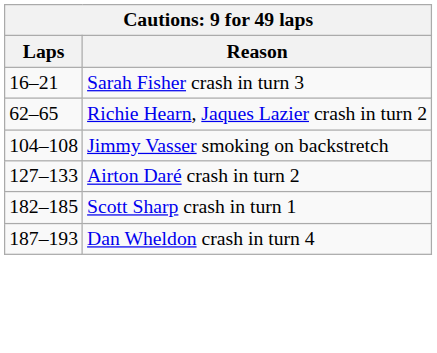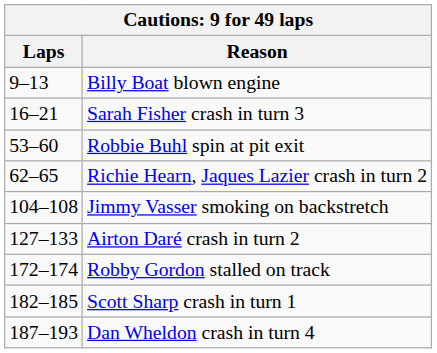 <table class="wikitable">
 <tr>
 <th colspan=2>Cautions: 9 for 49 laps</th>
 </tr>
 <tr>
 <th>Laps</th>
 <th>Reason</th>
 </tr>
 <tr>
+<td>9–13</td>
+<td><a href='#'>Billy Boat</a> blown engine</td>
+</tr>
+<tr>
 <td>16–21</td>
 <td><a href='#'>Sarah Fisher</a> crash in turn 3</td>
+</tr>
+<tr>
+<td>53–60</td>
+<td><a href='#'>Robbie Buhl</a> spin at pit exit</td>
 </tr>
 <tr>
 <td>62–65</td>
 <td><a href='#'>Richie Hearn</a>, <a href='#'>Jaques Lazier</a> crash in turn 2</td>
 </tr>
 <tr>
 <td>104–108</td>
 <td><a href='#'>Jimmy Vasser</a> smoking on backstretch</td>
 </tr>
 <tr>
 <td>127–133</td>
 <td><a href='#'>Airton Daré</a> crash in turn 2</td>
 </tr>
 <tr>
+<td>172–174</td>
+<td><a href='#'>Robby Gordon</a> stalled on track</td>
+</tr>
+<tr>
 <td>182–185</td>
 <td><a href='#'>Scott Sharp</a> crash in turn 1</td>
 </tr>
 <tr>
 <td>187–193</td>
 <td><a href='#'>Dan Wheldon</a> crash in turn 4</td>
 </tr>
 </table>
